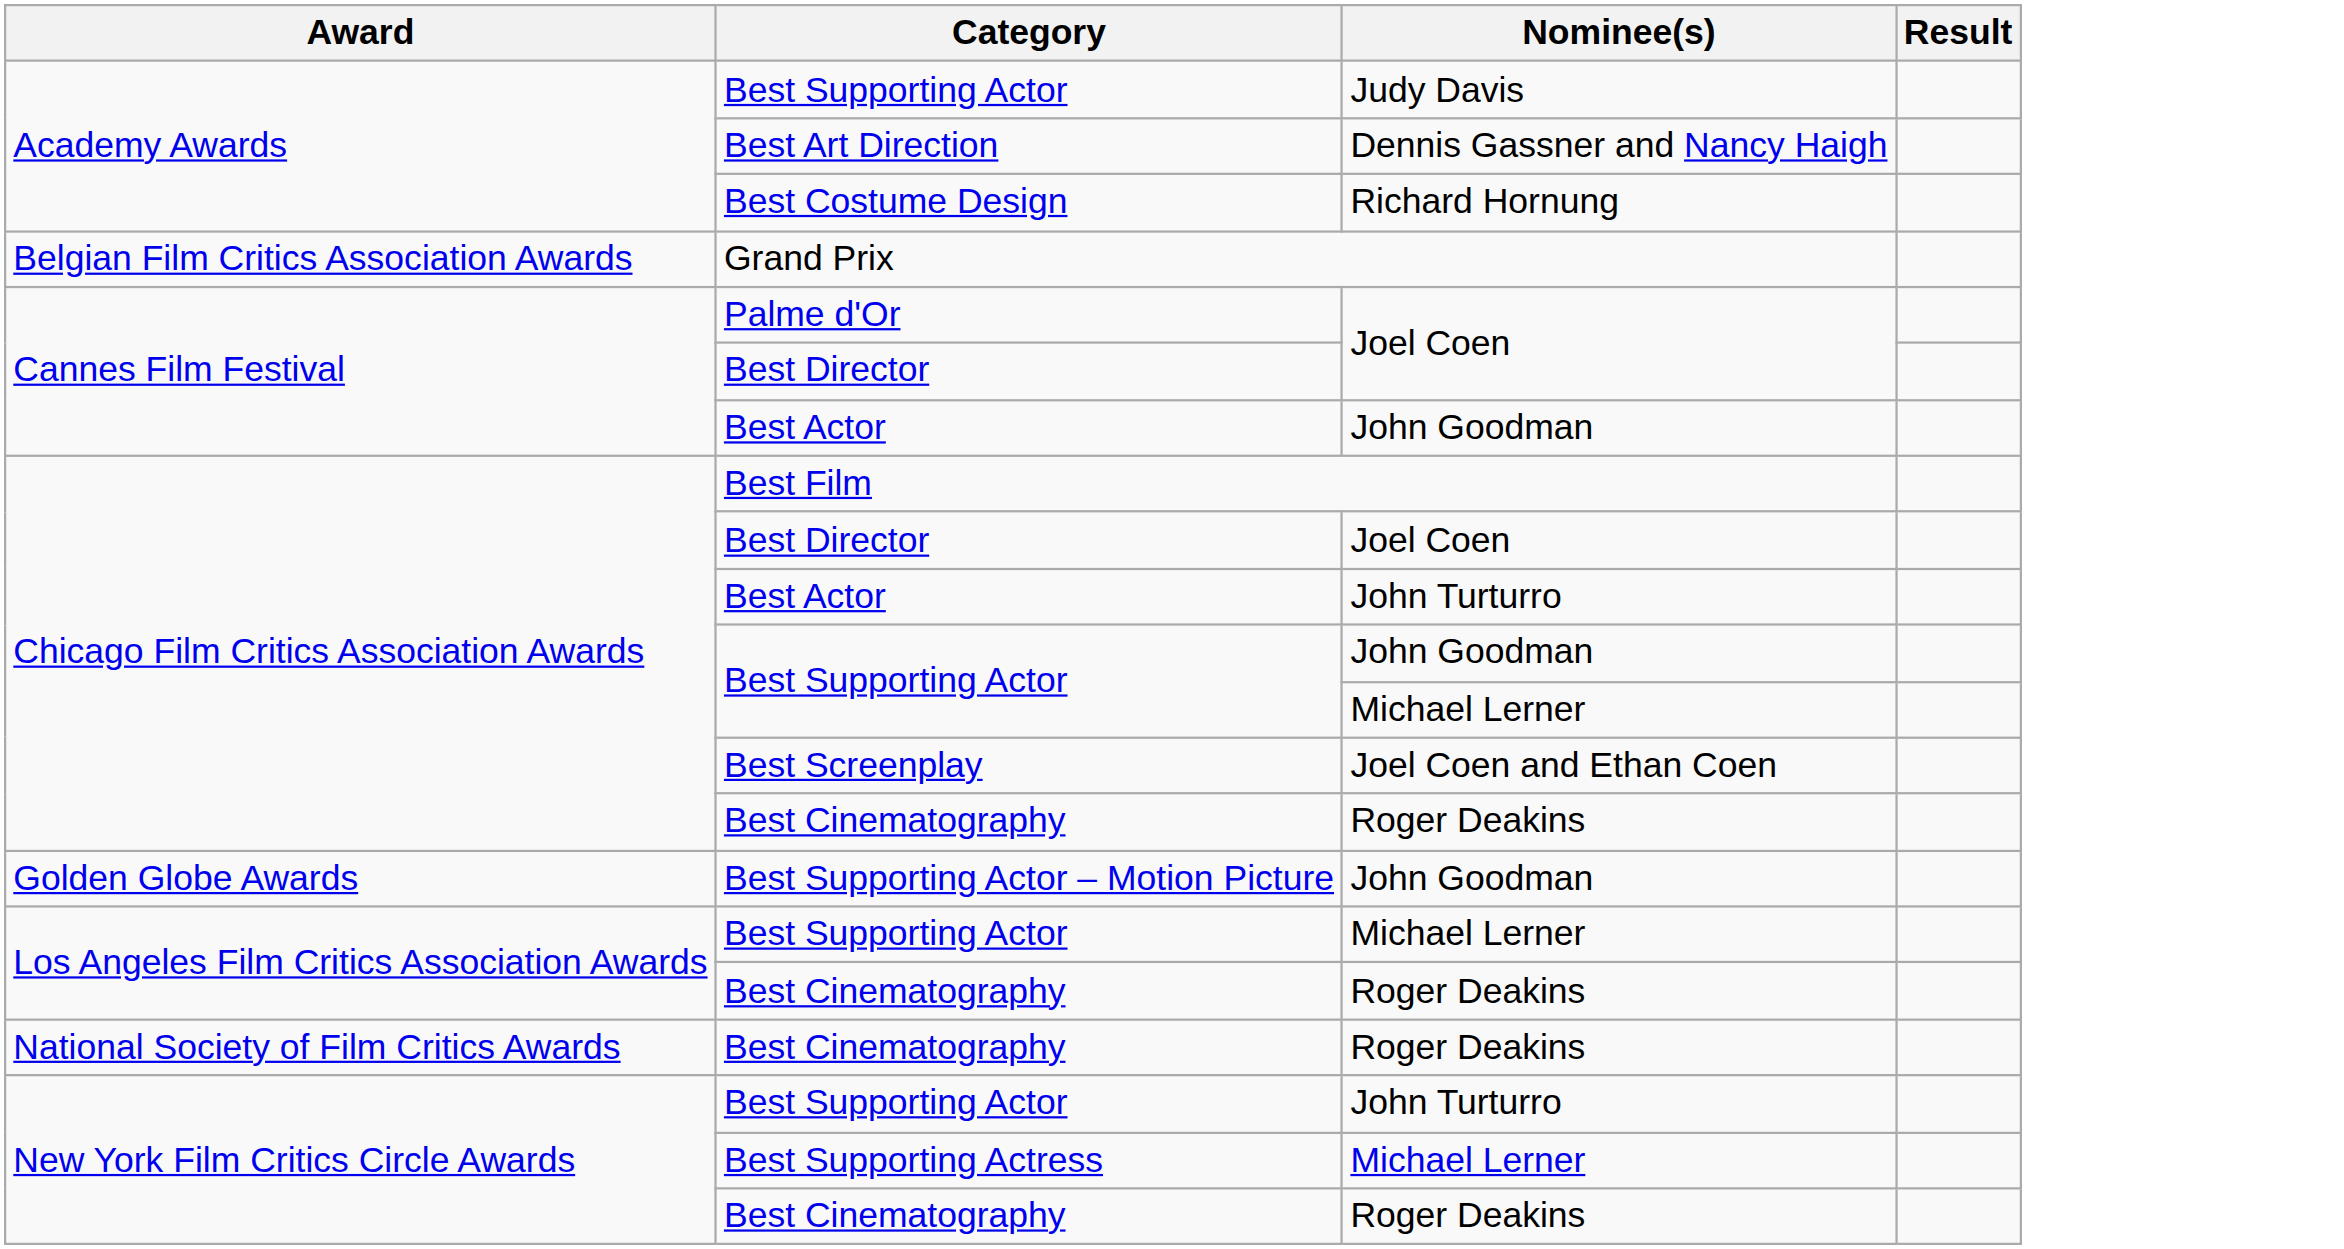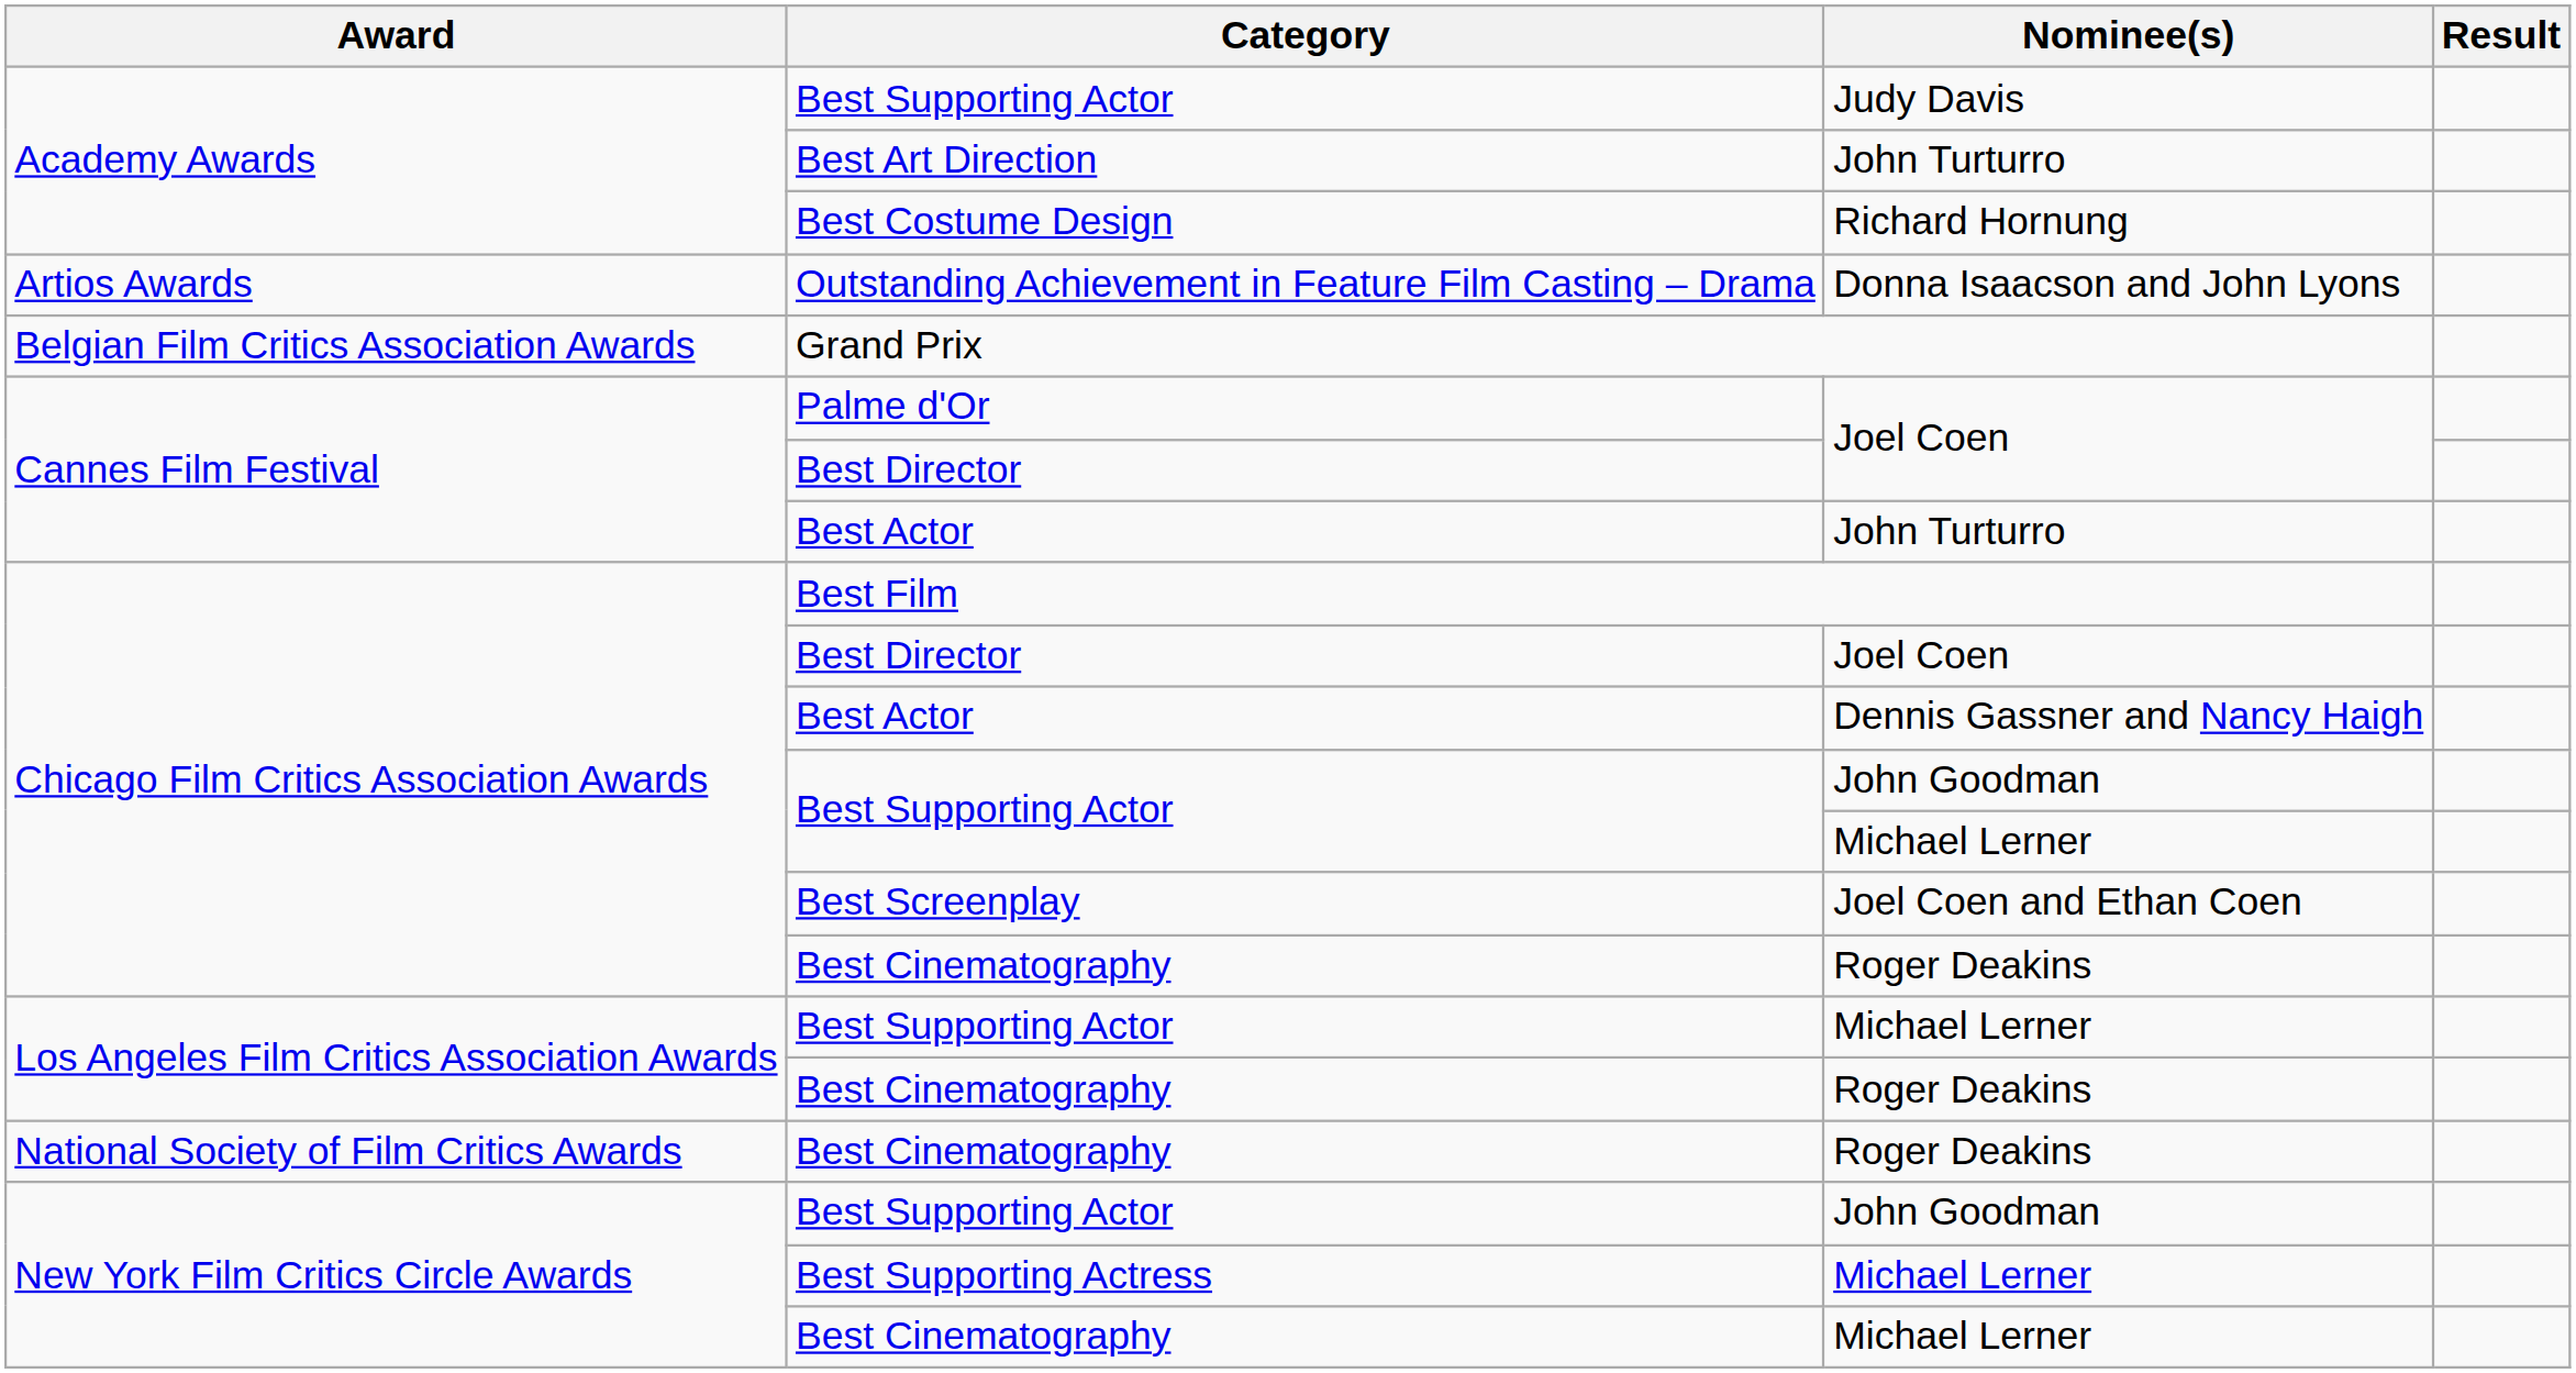 <table class="wikitable sortable plainrowheaders">
 <tr>
 <th>Award</th>
 <th>Category</th>
 <th>Nominee(s)</th>
 <th>Result</th>
 </tr>
 <tr>
 <td rowspan="3"><a href='#'>Academy Awards</a></td>
 <td><a href='#'>Best Supporting Actor</a></td>
 <td>Judy Davis </td>
 <td></td>
 </tr>
 <tr>
 <td><a href='#'>Best Art Direction</a></td>
-<td>Dennis Gassner and <a href='#'>Nancy Haigh</a></td>
+<td>John Turturro</td>
 <td></td>
 </tr>
 <tr>
 <td><a href='#'>Best Costume Design</a></td>
 <td>Richard Hornung</td>
+<td></td>
+</tr>
+<tr>
+<td><a href='#'>Artios Awards</a></td>
+<td><a href='#'>Outstanding Achievement in Feature Film Casting – Drama</a></td>
+<td>Donna Isaacson and John Lyons</td>
 <td></td>
 </tr>
 <tr>
 <td><a href='#'>Belgian Film Critics Association Awards</a></td>
 <td colspan="2">Grand Prix</td>
 <td></td>
 </tr>
 <tr>
 <td rowspan="3"><a href='#'>Cannes Film Festival</a></td>
 <td><a href='#'>Palme d'Or</a></td>
 <td rowspan="2">Joel Coen</td>
 <td></td>
 </tr>
 <tr>
 <td><a href='#'>Best Director</a></td>
 <td></td>
 </tr>
 <tr>
 <td><a href='#'>Best Actor</a></td>
-<td>John Goodman</td>
+<td>John Turturro</td>
 <td></td>
 </tr>
 <tr>
 <td rowspan="7"><a href='#'>Chicago Film Critics Association Awards</a></td>
 <td colspan="2"><a href='#'>Best Film</a></td>
 <td></td>
 </tr>
 <tr>
 <td><a href='#'>Best Director</a></td>
 <td>Joel Coen</td>
 <td></td>
 </tr>
 <tr>
 <td><a href='#'>Best Actor</a></td>
-<td>John Turturro</td>
+<td>Dennis Gassner and <a href='#'>Nancy Haigh</a></td>
 <td></td>
 </tr>
 <tr>
 <td rowspan="2"><a href='#'>Best Supporting Actor</a></td>
 <td>John Goodman</td>
 <td></td>
 </tr>
 <tr>
 <td>Michael Lerner</td>
 <td></td>
 </tr>
 <tr>
 <td><a href='#'>Best Screenplay</a></td>
 <td>Joel Coen and Ethan Coen</td>
 <td></td>
 </tr>
 <tr>
 <td><a href='#'>Best Cinematography</a></td>
 <td>Roger Deakins</td>
 <td></td>
 </tr>
 <tr>
-<td><a href='#'>Golden Globe Awards</a></td>
-<td><a href='#'>Best Supporting Actor – Motion Picture</a></td>
-<td>John Goodman</td>
-<td></td>
-</tr>
-<tr>
 <td rowspan="2"><a href='#'>Los Angeles Film Critics Association Awards</a></td>
 <td><a href='#'>Best Supporting Actor</a></td>
 <td>Michael Lerner</td>
 <td></td>
 </tr>
 <tr>
 <td><a href='#'>Best Cinematography</a></td>
 <td>Roger Deakins </td>
 <td></td>
 </tr>
 <tr>
 <td><a href='#'>National Society of Film Critics Awards</a></td>
 <td><a href='#'>Best Cinematography</a></td>
 <td>Roger Deakins</td>
 <td></td>
 </tr>
 <tr>
 <td rowspan="3"><a href='#'>New York Film Critics Circle Awards</a></td>
 <td><a href='#'>Best Supporting Actor</a></td>
-<td>John Turturro</td>
+<td>John Goodman</td>
 <td></td>
 </tr>
 <tr>
 <td><a href='#'>Best Supporting Actress</a></td>
 <td><a href='#'>Michael Lerner</a></td>
 <td></td>
 </tr>
 <tr>
 <td><a href='#'>Best Cinematography</a></td>
-<td>Roger Deakins</td>
+<td>Michael Lerner</td>
 <td></td>
 </tr>
 </table>
